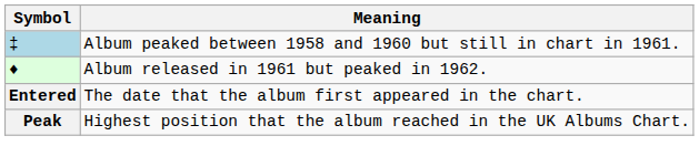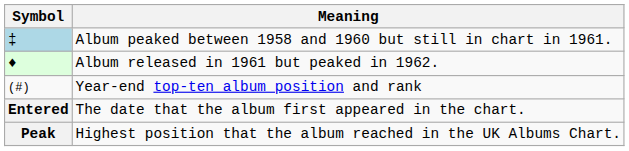 <table Class="wikitable">
 <tr>
 <th>Symbol</th>
 <th>Meaning</th>
 </tr>
 <tr>
 <td bgcolor=lightblue>‡</td>
 <td>Album peaked between 1958 and 1960 but still in chart in 1961.</td>
 </tr>
 <tr>
 <td bgcolor=#DDFFDD>♦</td>
 <td>Album released in 1961 but peaked in 1962.</td>
 </tr>
 <tr>
+<td><small>(#)</small></td>
+<td>Year-end <a href='#'>top-ten album position</a> and rank</td>
+</tr>
+<tr>
 <th>Entered</th>
 <td>The date that the album first appeared in the chart.</td>
 </tr>
 <tr>
 <th>Peak</th>
 <td>Highest position that the album reached in the UK Albums Chart.</td>
 </tr>
 </table>
